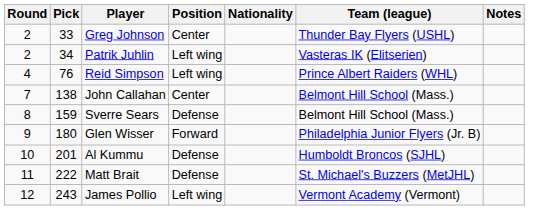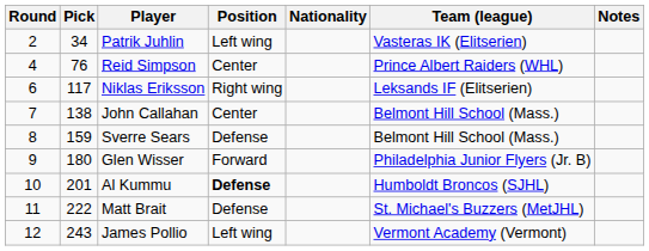 <table class="wikitable">
 <tr>
 <th>Round</th>
 <th>Pick</th>
 <th>Player</th>
 <th>Position</th>
 <th>Nationality</th>
 <th>Team (league)</th>
 <th>Notes</th>
-</tr>
-<tr>
-<td style="text-align:center">2</td>
-<td style="text-align:center">33</td>
-<td><a href='#'>Greg Johnson</a></td>
-<td>Center</td>
-<td></td>
-<td><a href='#'>Thunder Bay Flyers</a> (<a href='#'>USHL</a>)</td>
-<td></td>
 </tr>
 <tr>
 <td style="text-align:center">2</td>
 <td style="text-align:center">34</td>
 <td><a href='#'>Patrik Juhlin</a></td>
 <td>Left wing</td>
 <td></td>
 <td><a href='#'>Vasteras IK</a> (<a href='#'>Elitserien</a>)</td>
 <td></td>
 </tr>
 <tr>
 <td style="text-align:center">4</td>
 <td style="text-align:center">76</td>
 <td><a href='#'>Reid Simpson</a></td>
-<td>Left wing</td>
+<td>Center</td>
 <td></td>
 <td><a href='#'>Prince Albert Raiders</a> (<a href='#'>WHL</a>)</td>
+<td></td>
+</tr>
+<tr>
+<td style="text-align:center">6</td>
+<td style="text-align:center">117</td>
+<td><a href='#'>Niklas Eriksson</a></td>
+<td>Right wing</td>
+<td></td>
+<td><a href='#'>Leksands IF</a> (Elitserien)</td>
 <td></td>
 </tr>
 <tr>
 <td style="text-align:center">7</td>
 <td style="text-align:center">138</td>
 <td>John Callahan</td>
 <td>Center</td>
 <td></td>
 <td><a href='#'>Belmont Hill School</a> (Mass.)</td>
 <td></td>
 </tr>
 <tr>
 <td style="text-align:center">8</td>
 <td style="text-align:center">159</td>
 <td>Sverre Sears</td>
 <td>Defense</td>
 <td></td>
 <td>Belmont Hill School (Mass.)</td>
 <td></td>
 </tr>
 <tr>
 <td style="text-align:center">9</td>
 <td style="text-align:center">180</td>
 <td>Glen Wisser</td>
 <td>Forward</td>
 <td></td>
 <td><a href='#'>Philadelphia Junior Flyers</a> (Jr. B)</td>
 <td></td>
 </tr>
 <tr>
 <td style="text-align:center">10</td>
 <td style="text-align:center">201</td>
 <td>Al Kummu</td>
-<td>Defense</td>
+<td><strong>Defense</strong></td>
 <td></td>
 <td><a href='#'>Humboldt Broncos</a> (<a href='#'>SJHL</a>)</td>
 <td></td>
 </tr>
 <tr>
 <td style="text-align:center">11</td>
 <td style="text-align:center">222</td>
 <td>Matt Brait</td>
 <td>Defense</td>
 <td></td>
 <td><a href='#'>St. Michael's Buzzers</a> (<a href='#'>MetJHL</a>)</td>
 <td></td>
 </tr>
 <tr>
 <td style="text-align:center">12</td>
 <td style="text-align:center">243</td>
 <td>James Pollio</td>
 <td>Left wing</td>
 <td></td>
 <td><a href='#'>Vermont Academy</a> (Vermont)</td>
 <td></td>
 </tr>
 </table>
